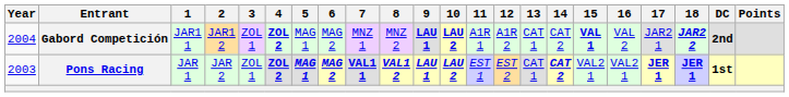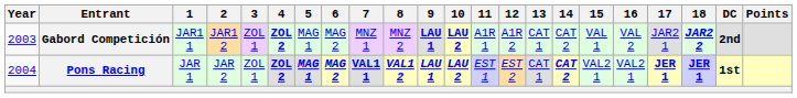 <table class="wikitable" style="text-align:center; font-size:85%">
 <tr>
 <th>Year</th>
 <th>Entrant</th>
 <th>1</th>
 <th>2</th>
 <th>3</th>
 <th>4</th>
 <th>5</th>
 <th>6</th>
 <th>7</th>
 <th>8</th>
 <th>9</th>
 <th>10</th>
 <th>11</th>
 <th>12</th>
 <th>13</th>
 <th>14</th>
 <th>15</th>
 <th>16</th>
 <th>17</th>
 <th>18</th>
 <th>DC</th>
 <th>Points</th>
 </tr>
 <tr>
-<td><a href='#'>2004</a></td>
+<td><a href='#'>2003</a></td>
 <th nowrap>Gabord Competición</th>
 <td bgcolor="#DFFFDF"><a href='#'>JAR1<br>1</a><br></td>
 <td bgcolor="#FFDF9F"><a href='#'>JAR1<br>2</a><br></td>
 <td bgcolor="#EFCFFF"><a href='#'>ZOL<br>1</a><br></td>
 <td bgcolor="#DFFFDF"><strong><a href='#'>ZOL<br>2</a><br></strong></td>
 <td bgcolor="#DFFFDF"><a href='#'>MAG<br>1</a><br></td>
 <td bgcolor="#DFFFDF"><a href='#'>MAG<br>2</a><br></td>
 <td bgcolor="#EFCFFF"><a href='#'>MNZ<br>1</a><br></td>
 <td bgcolor="#EFCFFF"><a href='#'>MNZ<br>2</a><br></td>
 <td bgcolor="#DFDFDF"><strong><a href='#'>LAU<br>1</a></strong><br></td>
 <td bgcolor="#FFFFBF"><strong><a href='#'>LAU<br>2</a></strong><br></td>
 <td bgcolor="#DFFFDF"><a href='#'>A1R<br>1</a><br></td>
 <td bgcolor="#DFFFDF"><a href='#'>A1R<br>2</a><br></td>
 <td bgcolor="#DFFFDF"><a href='#'>CAT<br>1</a><br></td>
 <td bgcolor="#DFFFDF"><a href='#'>CAT<br>2</a><br></td>
-<td bgcolor="#DFFFDF"><strong><a href='#'>VAL<br>1</a><br></strong></td>
+<td bgcolor="#DFFFDF"><a href='#'>VAL<br>1</a><br></td>
 <td bgcolor="#DFFFDF"><a href='#'>VAL<br>2</a><br></td>
 <td bgcolor="#DFDFDF"><a href='#'>JAR2<br>1</a><br></td>
 <td bgcolor="#DFFFDF"><strong><em><a href='#'>JAR2<br>2</a></em></strong><br></td>
 <th style="background:#DFDFDF;">2nd</th>
 <th style="background:#DFDFDF;"></th>
 </tr>
 <tr>
-<td><a href='#'>2003</a></td>
+<td><a href='#'>2004</a></td>
 <th nowrap><a href='#'>Pons Racing</a></th>
 <td style="background:#DFFFDF;"><a href='#'>JAR<br>1</a><br></td>
 <td style="background:#DFFFDF;"><a href='#'>JAR<br>2</a><br></td>
 <td style="background:#DFFFDF;"><a href='#'>ZOL<br>1</a><br></td>
 <td style="background:#DFDFDF;"><strong><a href='#'>ZOL<br>2</a></strong><br></td>
 <td style="background:#DFDFDF;"><strong><em><a href='#'>MAG<br>1</a></em></strong><br></td>
 <td style="background:#FFFFBF;"><strong><em><a href='#'>MAG<br>2</a></em></strong><br></td>
 <td style="background:#DFDFDF;"><strong><a href='#'>VAL1<br>1</a></strong><br></td>
 <td style="background:#FFFFBF;"><strong><em><a href='#'>VAL1<br>2</a></em></strong><br></td>
 <td style="background:#FFFFBF;"><strong><em><a href='#'>LAU<br>1</a></em></strong><br></td>
 <td style="background:#FFFFBF;"><strong><em><a href='#'>LAU<br>2</a></em></strong><br></td>
 <td style="background:#CFCFFF;"><em><a href='#'>EST<br>1</a></em><br></td>
 <td style="background:#FFDF9F;"><em><a href='#'>EST<br>2</a></em><br></td>
 <td style="background:#DFDFDF;"><a href='#'>CAT<br>1</a><br></td>
 <td style="background:#FFFFBF;"><strong><em><a href='#'>CAT<br>2</a></em></strong><br></td>
 <td style="background:#DFFFDF;"><a href='#'>VAL2<br>1</a><br></td>
 <td style="background:#DFFFDF;"><a href='#'>VAL2<br>1</a><br></td>
 <td style="background:#FFFFBF;"><strong><a href='#'>JER<br>1</a></strong><br></td>
 <td style="background:#CFCFFF;"><strong><a href='#'>JER<br>1</a></strong><br></td>
 <th style="background:#FFFFBF;">1st</th>
 <th style="background:#FFFFBF;"></th>
 </tr>
 <tr>
 <th colspan="22"></th>
 </tr>
 </table>
